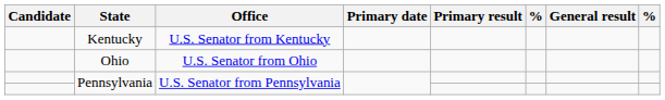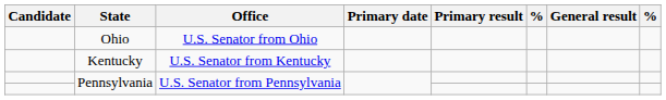 <table class="wikitable sortable">
 <tr>
 <th bgcolor=teal><span>Candidate</span></th>
 <th bgcolor=teal><span>State</span></th>
 <th bgcolor=teal><span>Office</span></th>
 <th bgcolor=teal><span>Primary date</span></th>
 <th bgcolor=teal data-sort-type="date"><span>Primary result</span></th>
 <th bgcolor=teal><span><abbr>%</abbr></span></th>
 <th bgcolor=teal><span>General result</span></th>
 <th bgcolor=teal><span><abbr>%</abbr></span></th>
 </tr>
 <tr style="text-align:center;">
 <td></td>
-<td> Kentucky</td>
-<td><a href='#'>U.S. Senator from Kentucky</a></td>
+<td> Ohio</td>
+<td><a href='#'>U.S. Senator from Ohio</a></td>
 <td><a href='#'></a></td>
 <td></td>
 <td></td>
 <td></td>
 <td></td>
 </tr>
 <tr style="text-align:center;">
 <td></td>
-<td> Ohio</td>
-<td><a href='#'>U.S. Senator from Ohio</a></td>
+<td> Kentucky</td>
+<td><a href='#'>U.S. Senator from Kentucky</a></td>
 <td><a href='#'></a></td>
 <td></td>
 <td></td>
 <td></td>
 <td></td>
 </tr>
 <tr style="text-align:center;">
 <td></td>
 <td rowspan="2"> Pennsylvania</td>
 <td rowspan="2"><a href='#'>U.S. Senator from Pennsylvania</a></td>
 <td rowspan="2"><a href='#'></a></td>
 <td></td>
 <td></td>
 <td></td>
 <td></td>
 </tr>
 <tr style="text-align:center;">
 <td><s></s></td>
 <td></td>
 <td></td>
 <td></td>
 <td></td>
 </tr>
 </table>
